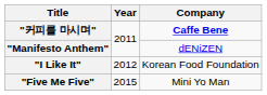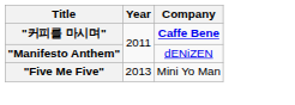 <table class="wikitable plainrowheaders" style="text-align:center">
 <tr>
 <th scope="col">Title</th>
 <th scope="col">Year</th>
 <th scope="col">Company</th>
 </tr>
 <tr>
 <th scope="row">"커피를 마시며" </th>
 <td rowspan="2">2011</td>
 <td><strong><a href='#'>Caffe Bene</a></strong></td>
 </tr>
 <tr>
 <th scope="row">"Manifesto Anthem" </th>
 <td><a href='#'>dENiZEN</a></td>
 </tr>
 <tr>
-<th scope="row">"I Like It"</th>
-<td>2012</td>
-<td>Korean Food Foundation</td>
-</tr>
-<tr>
 <th scope="row">"Five Me Five"</th>
-<td>2015</td>
+<td>2013</td>
 <td>Mini Yo Man</td>
 </tr>
 </table>
